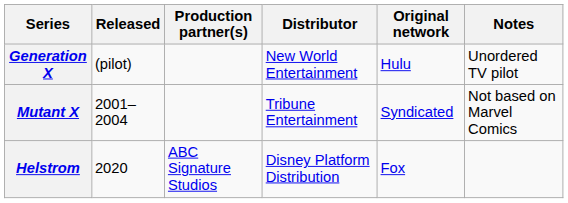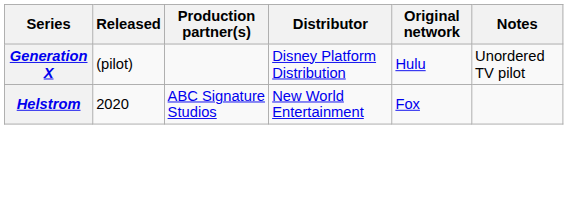 <table class="wikitable plainrowheaders defaultleft">
 <tr>
 <th scope="col">Series</th>
 <th scope="col">Released</th>
 <th scope="col">Production partner(s)</th>
 <th scope="col">Distributor</th>
 <th scope="col">Original network</th>
 <th scope="col">Notes</th>
 </tr>
 <tr>
 <th scope="row"><em><a href='#'>Generation X</a></em></th>
 <td> (pilot)</td>
 <td></td>
-<td><a href='#'>New World Entertainment</a></td>
+<td><a href='#'>Disney Platform Distribution</a></td>
 <td><a href='#'>Hulu</a></td>
 <td>Unordered TV pilot</td>
-</tr>
-<tr>
-<th scope="row"><em><a href='#'>Mutant X</a></em></th>
-<td>2001–2004</td>
-<td></td>
-<td><a href='#'>Tribune Entertainment</a></td>
-<td><a href='#'>Syndicated</a></td>
-<td>Not based on Marvel Comics</td>
 </tr>
 <tr>
 <th scope="row"><em><a href='#'>Helstrom</a></em></th>
 <td>2020</td>
 <td><a href='#'>ABC Signature Studios</a></td>
-<td><a href='#'>Disney Platform Distribution</a></td>
+<td><a href='#'>New World Entertainment</a></td>
 <td><a href='#'>Fox</a></td>
 <td></td>
 </tr>
 </table>
